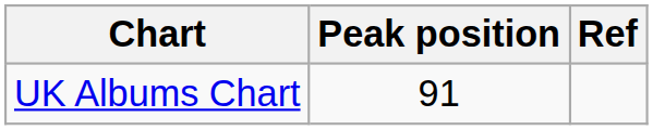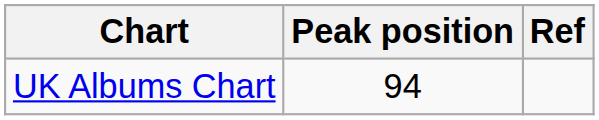 <table class="wikitable">
 <tr>
 <th>Chart</th>
 <th>Peak position</th>
 <th>Ref</th>
 </tr>
 <tr>
 <td><a href='#'>UK Albums Chart</a></td>
-<td align=center>91</td>
+<td align=center>94</td>
 <td align=center></td>
 </tr>
 </table>
